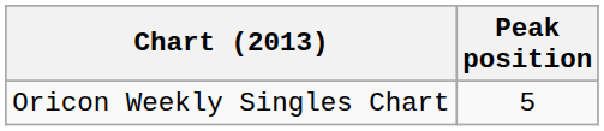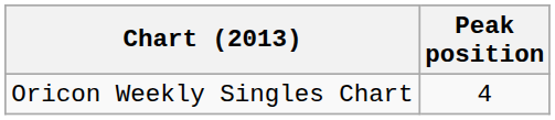 <table class="wikitable sortable" border="1">
 <tr>
 <th>Chart (2013)</th>
 <th>Peak<br>position</th>
 </tr>
 <tr>
 <td>Oricon Weekly Singles Chart</td>
-<td align="center">5</td>
+<td align="center">4</td>
 </tr>
 </table>
